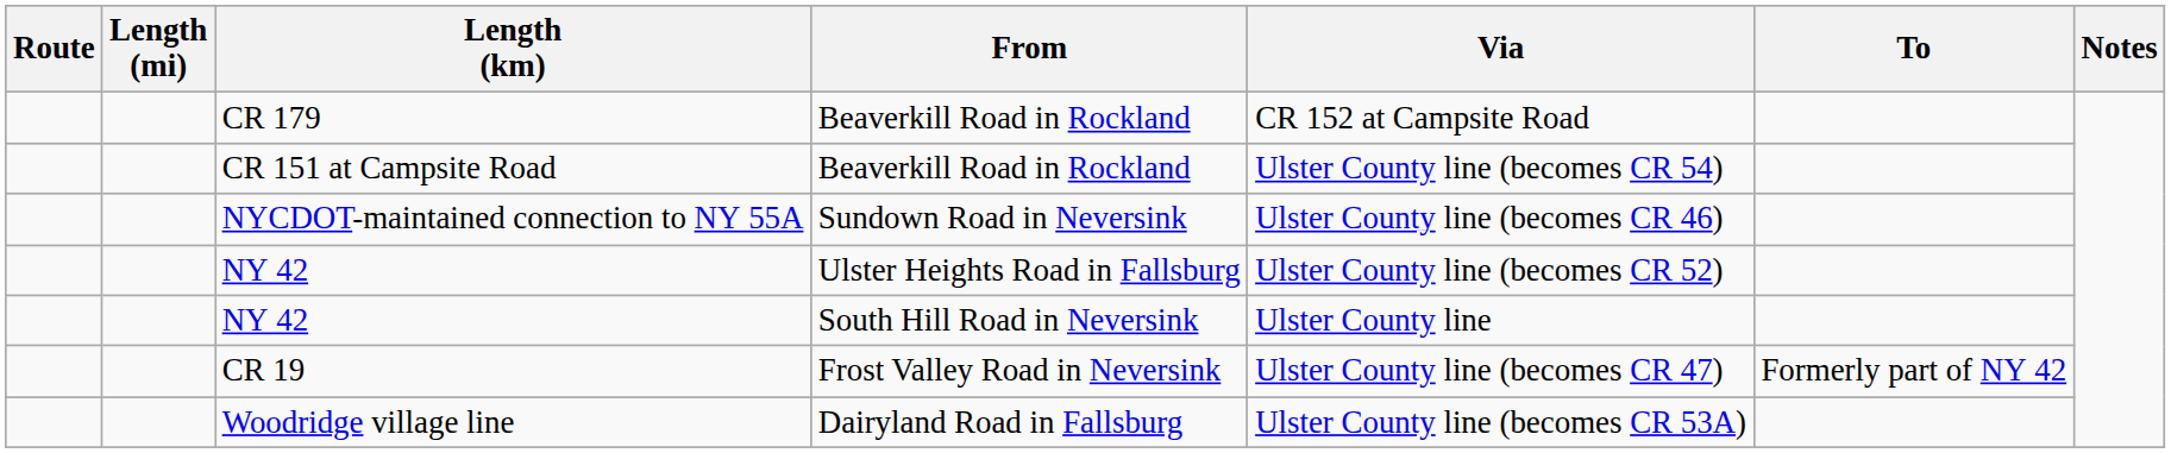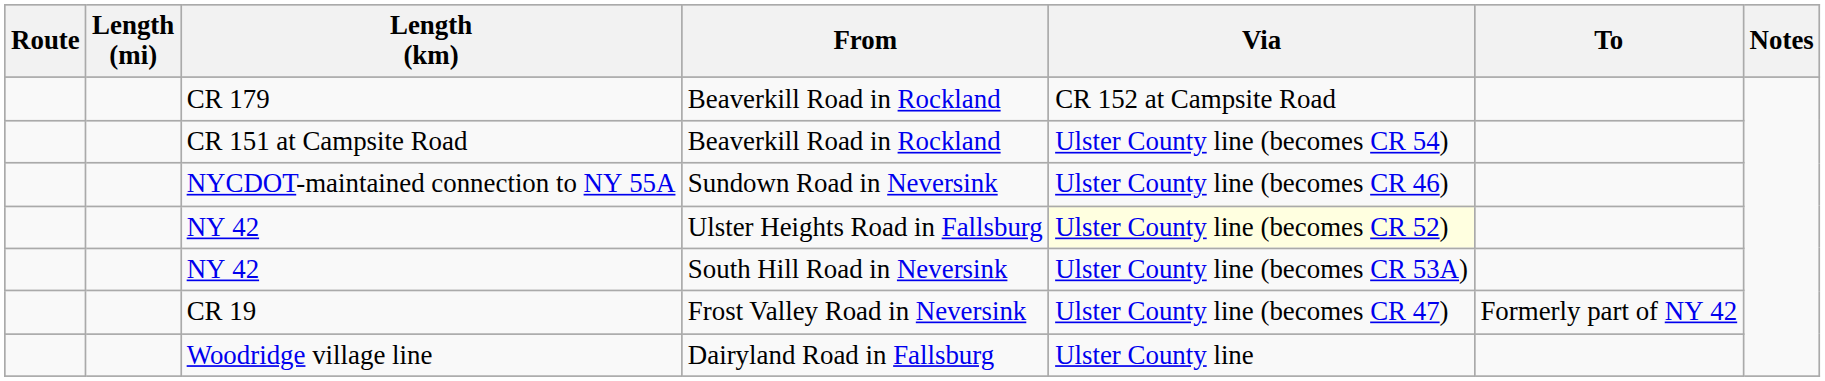 <table class="wikitable sortable">
 <tr>
 <th>Route</th>
 <th>Length<br>(mi)</th>
 <th>Length<br>(km)</th>
 <th class="unsortable">From</th>
 <th class="unsortable">Via</th>
 <th class="unsortable">To</th>
 <th class="unsortable">Notes</th>
 </tr>
 <tr>
 <td id="151"></td>
 <td></td>
 <td>CR 179</td>
 <td>Beaverkill Road in <a href='#'>Rockland</a></td>
 <td>CR 152 at Campsite Road</td>
 <td></td>
 </tr>
 <tr>
 <td id="152"></td>
 <td></td>
 <td>CR 151 at Campsite Road</td>
 <td>Beaverkill Road in <a href='#'>Rockland</a></td>
 <td><a href='#'>Ulster County</a> line (becomes <a href='#'>CR 54</a>)</td>
 <td></td>
 </tr>
 <tr>
 <td id="153"></td>
 <td></td>
 <td><a href='#'>NYCDOT</a>-maintained connection to <a href='#'>NY&nbsp;55A</a></td>
 <td>Sundown Road in <a href='#'>Neversink</a></td>
 <td><a href='#'>Ulster County</a> line (becomes <a href='#'>CR 46</a>)</td>
 <td></td>
 </tr>
 <tr>
 <td id="154"></td>
 <td></td>
 <td><a href='#'>NY&nbsp;42</a></td>
 <td>Ulster Heights Road in <a href='#'>Fallsburg</a></td>
-<td><a href='#'>Ulster County</a> line (becomes <a href='#'>CR 52</a>)</td>
+<td style="background: lightyellow;"><a href='#'>Ulster County</a> line (becomes <a href='#'>CR 52</a>)</td>
 <td></td>
 </tr>
 <tr>
 <td id="156"></td>
 <td></td>
 <td><a href='#'>NY&nbsp;42</a></td>
 <td>South Hill Road in <a href='#'>Neversink</a></td>
-<td><a href='#'>Ulster County</a> line</td>
+<td><a href='#'>Ulster County</a> line (becomes <a href='#'>CR 53A</a>)</td>
 <td></td>
 </tr>
 <tr>
 <td id="157"></td>
 <td></td>
 <td>CR 19</td>
 <td>Frost Valley Road in <a href='#'>Neversink</a></td>
 <td><a href='#'>Ulster County</a> line (becomes <a href='#'>CR 47</a>)</td>
 <td>Formerly part of <a href='#'>NY&nbsp;42</a></td>
 </tr>
 <tr>
 <td id="158"></td>
 <td></td>
 <td><a href='#'>Woodridge</a> village line</td>
 <td>Dairyland Road in <a href='#'>Fallsburg</a></td>
-<td><a href='#'>Ulster County</a> line (becomes <a href='#'>CR 53A</a>)</td>
+<td><a href='#'>Ulster County</a> line</td>
 <td></td>
 </tr>
 </table>
